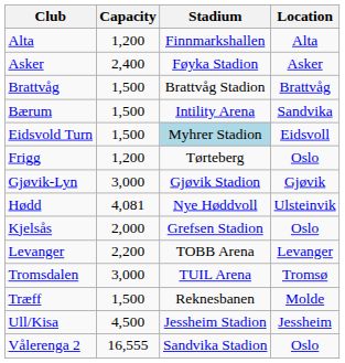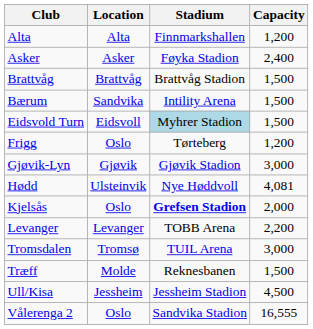 <table class="wikitable sortable" style="text-align:center;">
 <tr>
 <th>Club</th>
+<th>Location</th>
+<th>Stadium</th>
 <th>Capacity</th>
-<th>Stadium</th>
-<th>Location</th>
 </tr>
 <tr>
 <td style="text-align:left;"><a href='#'>Alta</a></td>
+<td><a href='#'>Alta</a></td>
+<td><a href='#'>Finnmarkshallen</a></td>
 <td>1,200</td>
-<td><a href='#'>Finnmarkshallen</a></td>
-<td><a href='#'>Alta</a></td>
 </tr>
 <tr>
 <td style="text-align:left;"><a href='#'>Asker</a></td>
+<td><a href='#'>Asker</a></td>
+<td><a href='#'>Føyka Stadion</a></td>
 <td>2,400</td>
-<td><a href='#'>Føyka Stadion</a></td>
-<td><a href='#'>Asker</a></td>
 </tr>
 <tr>
 <td style="text-align:left;"><a href='#'>Brattvåg</a></td>
+<td><a href='#'>Brattvåg</a></td>
+<td>Brattvåg Stadion</td>
 <td>1,500</td>
-<td>Brattvåg Stadion</td>
-<td><a href='#'>Brattvåg</a></td>
 </tr>
 <tr>
 <td style="text-align:left;"><a href='#'>Bærum</a></td>
+<td><a href='#'>Sandvika</a></td>
+<td><a href='#'>Intility Arena</a></td>
 <td>1,500</td>
-<td><a href='#'>Intility Arena</a></td>
-<td><a href='#'>Sandvika</a></td>
 </tr>
 <tr>
 <td style="text-align:left;"><a href='#'>Eidsvold Turn</a></td>
+<td><a href='#'>Eidsvoll</a></td>
+<td style="background: lightblue;">Myhrer Stadion</td>
 <td>1,500</td>
-<td style="background: lightblue;">Myhrer Stadion</td>
-<td><a href='#'>Eidsvoll</a></td>
 </tr>
 <tr>
 <td style="text-align:left;"><a href='#'>Frigg</a></td>
+<td><a href='#'>Oslo</a></td>
+<td>Tørteberg</td>
 <td>1,200</td>
-<td>Tørteberg</td>
-<td><a href='#'>Oslo</a></td>
 </tr>
 <tr>
 <td style="text-align:left;"><a href='#'>Gjøvik-Lyn</a></td>
+<td><a href='#'>Gjøvik</a></td>
+<td><a href='#'>Gjøvik Stadion</a></td>
 <td>3,000</td>
-<td><a href='#'>Gjøvik Stadion</a></td>
-<td><a href='#'>Gjøvik</a></td>
 </tr>
 <tr>
 <td style="text-align:left;"><a href='#'>Hødd</a></td>
+<td><a href='#'>Ulsteinvik</a></td>
+<td><a href='#'>Nye Høddvoll</a></td>
 <td>4,081</td>
-<td><a href='#'>Nye Høddvoll</a></td>
-<td><a href='#'>Ulsteinvik</a></td>
 </tr>
 <tr>
 <td style="text-align:left;"><a href='#'>Kjelsås</a></td>
+<td><a href='#'>Oslo</a></td>
+<td><strong><a href='#'>Grefsen Stadion</a></strong></td>
 <td>2,000</td>
-<td><a href='#'>Grefsen Stadion</a></td>
-<td><a href='#'>Oslo</a></td>
 </tr>
 <tr>
 <td style="text-align:left;"><a href='#'>Levanger</a></td>
+<td><a href='#'>Levanger</a></td>
+<td>TOBB Arena</td>
 <td>2,200</td>
-<td>TOBB Arena</td>
-<td><a href='#'>Levanger</a></td>
 </tr>
 <tr>
 <td style="text-align:left;"><a href='#'>Tromsdalen</a></td>
+<td><a href='#'>Tromsø</a></td>
+<td><a href='#'>TUIL Arena</a></td>
 <td>3,000</td>
-<td><a href='#'>TUIL Arena</a></td>
-<td><a href='#'>Tromsø</a></td>
 </tr>
 <tr>
 <td style="text-align:left;"><a href='#'>Træff</a></td>
+<td><a href='#'>Molde</a></td>
+<td>Reknesbanen</td>
 <td>1,500</td>
-<td>Reknesbanen</td>
-<td><a href='#'>Molde</a></td>
 </tr>
 <tr>
 <td style="text-align:left;"><a href='#'>Ull/Kisa</a></td>
+<td><a href='#'>Jessheim</a></td>
+<td><a href='#'>Jessheim Stadion</a></td>
 <td>4,500</td>
-<td><a href='#'>Jessheim Stadion</a></td>
-<td><a href='#'>Jessheim</a></td>
 </tr>
 <tr>
 <td style="text-align:left;"><a href='#'>Vålerenga 2</a></td>
+<td><a href='#'>Oslo</a></td>
+<td><a href='#'>Sandvika Stadion</a></td>
 <td>16,555</td>
-<td><a href='#'>Sandvika Stadion</a></td>
-<td><a href='#'>Oslo</a></td>
 </tr>
 </table>
